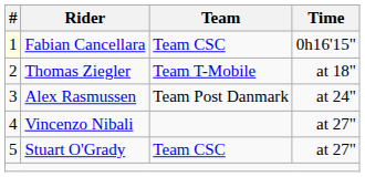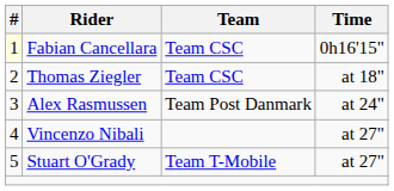 <table class="wikitable">
 <tr>
 <th>#</th>
 <th>Rider</th>
 <th>Team</th>
 <th>Time</th>
 </tr>
 <tr>
 <td align=right style="background: lightyellow;">1</td>
 <td> <a href='#'>Fabian Cancellara</a></td>
 <td><a href='#'>Team CSC</a></td>
 <td align=right>0h16'15"</td>
 </tr>
 <tr>
 <td align=right>2</td>
 <td> <a href='#'>Thomas Ziegler</a></td>
-<td><a href='#'>Team T-Mobile</a></td>
+<td><a href='#'>Team CSC</a></td>
 <td align=right>at 18"</td>
 </tr>
 <tr>
 <td align=right>3</td>
 <td> <a href='#'>Alex Rasmussen</a></td>
 <td>Team Post Danmark</td>
 <td align=right>at 24"</td>
 </tr>
 <tr>
 <td align=right>4</td>
 <td> <a href='#'>Vincenzo Nibali</a></td>
 <td></td>
 <td align=right>at 27"</td>
 </tr>
 <tr>
 <td align=right>5</td>
 <td> <a href='#'>Stuart O'Grady</a></td>
-<td><a href='#'>Team CSC</a></td>
+<td><a href='#'>Team T-Mobile</a></td>
 <td align=right>at 27"</td>
 </tr>
 <tr>
 <td align=right colspan=5></td>
 </tr>
 </table>
